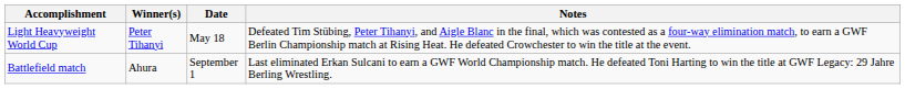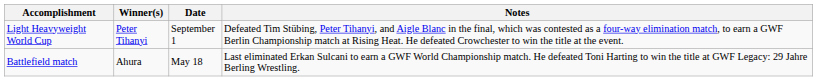 <table class="wikitable" style="width:100%;">
 <tr>
 <th>Accomplishment</th>
 <th>Winner(s)</th>
 <th>Date</th>
 <th>Notes</th>
 </tr>
 <tr>
 <td><a href='#'>Light Heavyweight World Cup</a></td>
 <td><a href='#'>Peter Tihanyi</a></td>
-<td>May 18</td>
+<td>September 1</td>
 <td>Defeated Tim Stübing, <a href='#'>Peter Tihanyi</a>, and <a href='#'>Aigle Blanc</a> in the final, which was contested as a <a href='#'>four-way elimination match</a>, to earn a GWF Berlin Championship match at Rising Heat. He defeated Crowchester to win the title at the event.</td>
 </tr>
 <tr>
 <td><a href='#'>Battlefield match</a></td>
 <td>Ahura</td>
-<td>September 1</td>
+<td>May 18</td>
 <td>Last eliminated Erkan Sulcani to earn a GWF World Championship match. He defeated Toni Harting to win the title at GWF Legacy: 29 Jahre Berling Wrestling.</td>
 </tr>
 </table>
